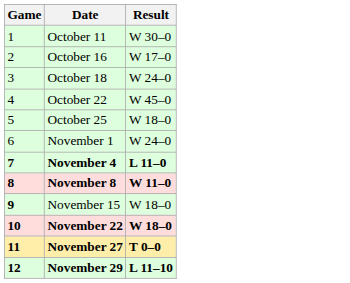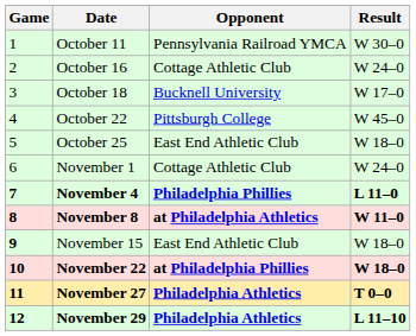 <table class="wikitable">
 <tr>
 <th>Game</th>
 <th>Date</th>
+<th>Opponent</th>
 <th>Result</th>
 </tr>
 <tr style="background: #ddffdd;">
 <td>1</td>
 <td>October 11</td>
+<td>Pennsylvania Railroad YMCA</td>
 <td>W 30–0</td>
 </tr>
 <tr style="background: #ddffdd;">
 <td>2</td>
 <td>October 16</td>
-<td>W 17–0</td>
+<td>Cottage Athletic Club</td>
+<td>W 24–0</td>
 </tr>
 <tr style="background: #ddffdd;">
 <td>3</td>
 <td>October 18</td>
-<td>W 24–0</td>
+<td><a href='#'>Bucknell University</a></td>
+<td>W 17–0</td>
 </tr>
 <tr style="background: #ddffdd;">
 <td>4</td>
 <td>October 22</td>
+<td><a href='#'>Pittsburgh College</a></td>
 <td>W 45–0</td>
 </tr>
 <tr style="background: #ddffdd;">
 <td>5</td>
 <td>October 25</td>
+<td>East End Athletic Club</td>
 <td>W 18–0</td>
 </tr>
 <tr style="background: #ddffdd;">
 <td>6</td>
 <td>November 1</td>
+<td>Cottage Athletic Club</td>
 <td>W 24–0</td>
 </tr>
 <tr style="background: #ddffdd;">
 <td><strong>7</strong></td>
 <td><strong>November 4</strong></td>
+<td><strong><a href='#'>Philadelphia Phillies</a></strong></td>
 <td><strong>L 11–0</strong></td>
 </tr>
 <tr style="background: #ffdddd;">
 <td><strong>8</strong></td>
 <td><strong>November 8</strong></td>
+<td><strong>at <a href='#'>Philadelphia Athletics</a></strong></td>
 <td><strong>W 11–0</strong></td>
 </tr>
 <tr style="background: #ddffdd;">
 <td><strong>9</strong></td>
 <td>November 15</td>
+<td>East End Athletic Club</td>
 <td>W 18–0</td>
 </tr>
 <tr style="background: #ffdddd;">
 <td><strong>10</strong></td>
 <td><strong>November 22</strong></td>
+<td><strong>at <a href='#'>Philadelphia Phillies</a></strong></td>
 <td><strong>W 18–0</strong></td>
 </tr>
 <tr style="background: #ffeeaa;">
 <td><strong>11</strong></td>
 <td><strong>November 27</strong></td>
+<td><strong><a href='#'>Philadelphia Athletics</a></strong></td>
 <td><strong>T 0–0</strong></td>
 </tr>
 <tr style="background: #ddffdd;">
 <td><strong>12</strong></td>
 <td><strong>November 29</strong></td>
+<td><strong><a href='#'>Philadelphia Athletics</a></strong></td>
 <td><strong>L 11–10</strong></td>
 </tr>
 </table>
